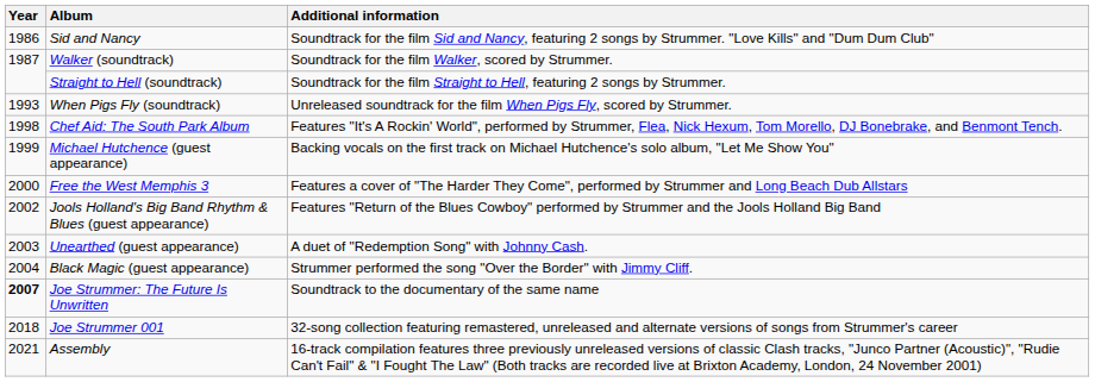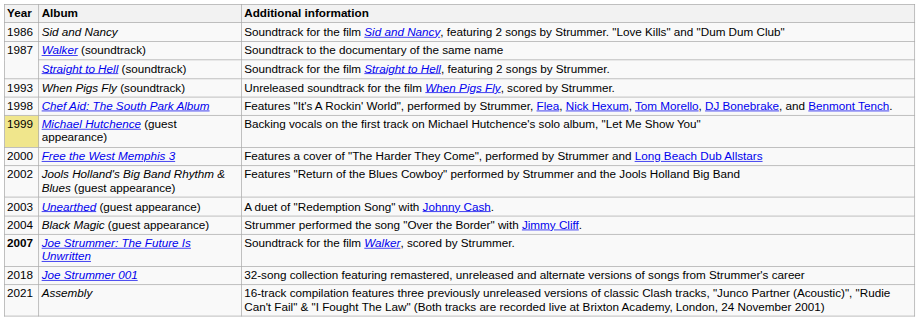 <table class="wikitable">
 <tr>
 <th style="vertical-align:top; text-align:left; width:40px;">Year</th>
 <th style="text-align:left; vertical-align:top;">Album</th>
 <th style="text-align:left; vertical-align:top;">Additional information</th>
 </tr>
 <tr style="text-align:left; vertical-align:top;">
 <td>1986</td>
 <td><em>Sid and Nancy</em></td>
 <td>Soundtrack for the film <em><a href='#'>Sid and Nancy</a></em>, featuring 2 songs by Strummer. "Love Kills" and "Dum Dum Club"</td>
 </tr>
 <tr>
 <td rowspan="2" style="text-align:left; vertical-align:top;">1987</td>
 <td style="text-align:left; vertical-align:top;"><em><a href='#'>Walker</a></em> (soundtrack)</td>
-<td style="text-align:left; vertical-align:top;">Soundtrack for the film <em><a href='#'>Walker</a></em>, scored by Strummer.</td>
+<td>Soundtrack to the documentary of the same name</td>
 </tr>
 <tr>
 <td style="text-align:left; vertical-align:top;"><em><a href='#'>Straight to Hell</a></em> (soundtrack)</td>
 <td style="text-align:left; vertical-align:top;">Soundtrack for the film <em><a href='#'>Straight to Hell</a></em>, featuring 2 songs by Strummer.</td>
 </tr>
 <tr>
 <td style="text-align:left; vertical-align:top;">1993</td>
 <td style="text-align:left; vertical-align:top;"><em>When Pigs Fly</em> (soundtrack)</td>
 <td style="text-align:left; vertical-align:top;">Unreleased soundtrack for the film <em><a href='#'>When Pigs Fly</a></em>, scored by Strummer.</td>
 </tr>
 <tr>
 <td style="text-align:left; vertical-align:top;">1998</td>
 <td style="text-align:left; vertical-align:top;"><em><a href='#'>Chef Aid: The South Park Album</a></em></td>
 <td style="text-align:left; vertical-align:top;">Features "It's A Rockin' World", performed by Strummer, <a href='#'>Flea</a>, <a href='#'>Nick Hexum</a>, <a href='#'>Tom Morello</a>, <a href='#'>DJ Bonebrake</a>, and <a href='#'>Benmont Tench</a>.</td>
 </tr>
 <tr style="text-align:left; vertical-align:top;">
-<td>1999</td>
+<td style="background: khaki;">1999</td>
 <td><em><a href='#'>Michael Hutchence</a></em> (guest appearance)</td>
 <td>Backing vocals on the first track on Michael Hutchence's solo album, "Let Me Show You"</td>
 </tr>
 <tr style="text-align:left; vertical-align:top;">
 <td>2000</td>
 <td><em><a href='#'>Free the West Memphis 3</a></em></td>
 <td>Features a cover of "The Harder They Come", performed by Strummer and <a href='#'>Long Beach Dub Allstars</a></td>
 </tr>
 <tr style="text-align:left; vertical-align:top;">
 <td>2002</td>
 <td><em>Jools Holland's Big Band Rhythm & Blues</em> (guest appearance)</td>
 <td>Features "Return of the Blues Cowboy" performed by Strummer and the Jools Holland Big Band</td>
 </tr>
 <tr>
 <td style="text-align:left; vertical-align:top;">2003</td>
 <td style="text-align:left; vertical-align:top;"><em><a href='#'>Unearthed</a></em> (guest appearance)</td>
 <td style="text-align:left; vertical-align:top;">A duet of "Redemption Song" with <a href='#'>Johnny Cash</a>.</td>
 </tr>
 <tr style="text-align:left; vertical-align:top;">
 <td>2004</td>
 <td><em>Black Magic</em> (guest appearance)</td>
 <td>Strummer performed the song "Over the Border" with <a href='#'>Jimmy Cliff</a>.</td>
 </tr>
 <tr style="text-align:left; vertical-align:top;">
 <td><strong>2007</strong></td>
 <td><em><a href='#'>Joe Strummer: The Future Is Unwritten</a></em></td>
-<td>Soundtrack to the documentary of the same name</td>
+<td style="text-align:left; vertical-align:top;">Soundtrack for the film <em><a href='#'>Walker</a></em>, scored by Strummer.</td>
 </tr>
 <tr style="text-align:left; vertical-align:top;">
 <td>2018</td>
 <td><em><a href='#'>Joe Strummer 001</a></em></td>
 <td>32-song collection featuring remastered, unreleased and alternate versions of songs from Strummer's career</td>
 </tr>
 <tr style="text-align:left; vertical-align:top;">
 <td>2021</td>
 <td><em>Assembly</em></td>
 <td>16-track compilation features three previously unreleased versions of classic Clash tracks, "Junco Partner (Acoustic)", "Rudie Can't Fail" & "I Fought The Law" (Both tracks are recorded live at Brixton Academy, London, 24 November 2001)</td>
 </tr>
 </table>
